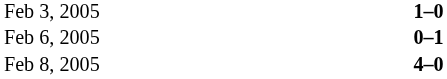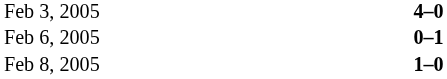 <table width=100% cellspacing=1>
 <tr>
 <th width=120></th>
 <th width=220></th>
 <th width=70></th>
 <th width=220></th>
 <th></th>
 </tr>
 <tr>
 <td align=right>Feb 3, 2005</td>
 <td align=right><strong></strong></td>
-<td align=center><strong>1–0</strong></td>
+<td align=center><strong>4–0</strong></td>
 <td><strong></strong></td>
 </tr>
 <tr>
 <td align=right>Feb 6, 2005</td>
 <td align=right><strong></strong></td>
 <td align=center><strong>0–1</strong></td>
 <td><strong></strong></td>
 </tr>
 <tr>
 <td align=right>Feb 8, 2005</td>
 <td align=right><strong></strong></td>
-<td align=center><strong>4–0</strong></td>
+<td align=center><strong>1–0</strong></td>
 <td><strong></strong></td>
 </tr>
 </table>
